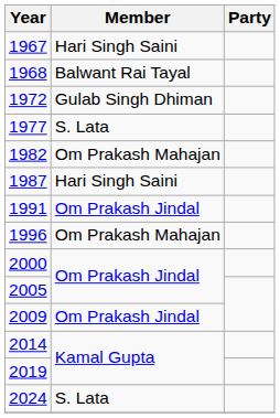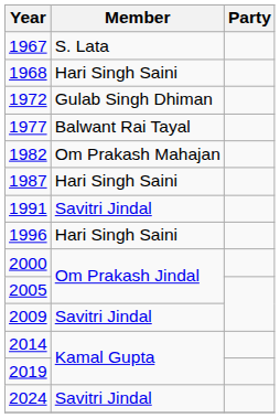 <table class="wikitable">
 <tr>
 <th>Year</th>
 <th>Member</th>
 <th colspan=2>Party</th>
 </tr>
 <tr>
 <td><a href='#'>1967</a></td>
-<td>Hari Singh Saini</td>
+<td>S. Lata</td>
 <td></td>
 </tr>
 <tr>
 <td><a href='#'>1968</a></td>
-<td>Balwant Rai Tayal</td>
+<td>Hari Singh Saini</td>
 <td></td>
 </tr>
 <tr>
 <td><a href='#'>1972</a></td>
 <td>Gulab Singh Dhiman</td>
 <td></td>
 </tr>
 <tr>
 <td><a href='#'>1977</a></td>
-<td>S. Lata</td>
+<td>Balwant Rai Tayal</td>
 <td></td>
 </tr>
 <tr>
 <td><a href='#'>1982</a></td>
 <td>Om Prakash Mahajan</td>
 <td></td>
 </tr>
 <tr>
 <td><a href='#'>1987</a></td>
 <td>Hari Singh Saini</td>
 <td></td>
 </tr>
 <tr>
 <td><a href='#'>1991</a></td>
-<td><a href='#'>Om Prakash Jindal</a></td>
+<td><a href='#'>Savitri Jindal</a></td>
 <td></td>
 </tr>
 <tr>
 <td><a href='#'>1996</a></td>
-<td>Om Prakash Mahajan</td>
+<td>Hari Singh Saini</td>
 <td></td>
 </tr>
 <tr>
 <td><a href='#'>2000</a></td>
 <td rowspan=2><a href='#'>Om Prakash Jindal</a></td>
 <td></td>
 </tr>
 <tr>
 <td><a href='#'>2005</a></td>
 </tr>
 <tr>
 <td><a href='#'>2009</a></td>
-<td><a href='#'>Om Prakash Jindal</a></td>
+<td><a href='#'>Savitri Jindal</a></td>
 </tr>
 <tr>
 <td><a href='#'>2014</a></td>
 <td rowspan=2><a href='#'>Kamal Gupta</a></td>
 <td></td>
 </tr>
 <tr>
 <td><a href='#'>2019</a></td>
 </tr>
 <tr>
 <td><a href='#'>2024</a></td>
-<td>S. Lata</td>
+<td><a href='#'>Savitri Jindal</a></td>
 <td></td>
 </tr>
 <tr>
 </tr>
 </table>
